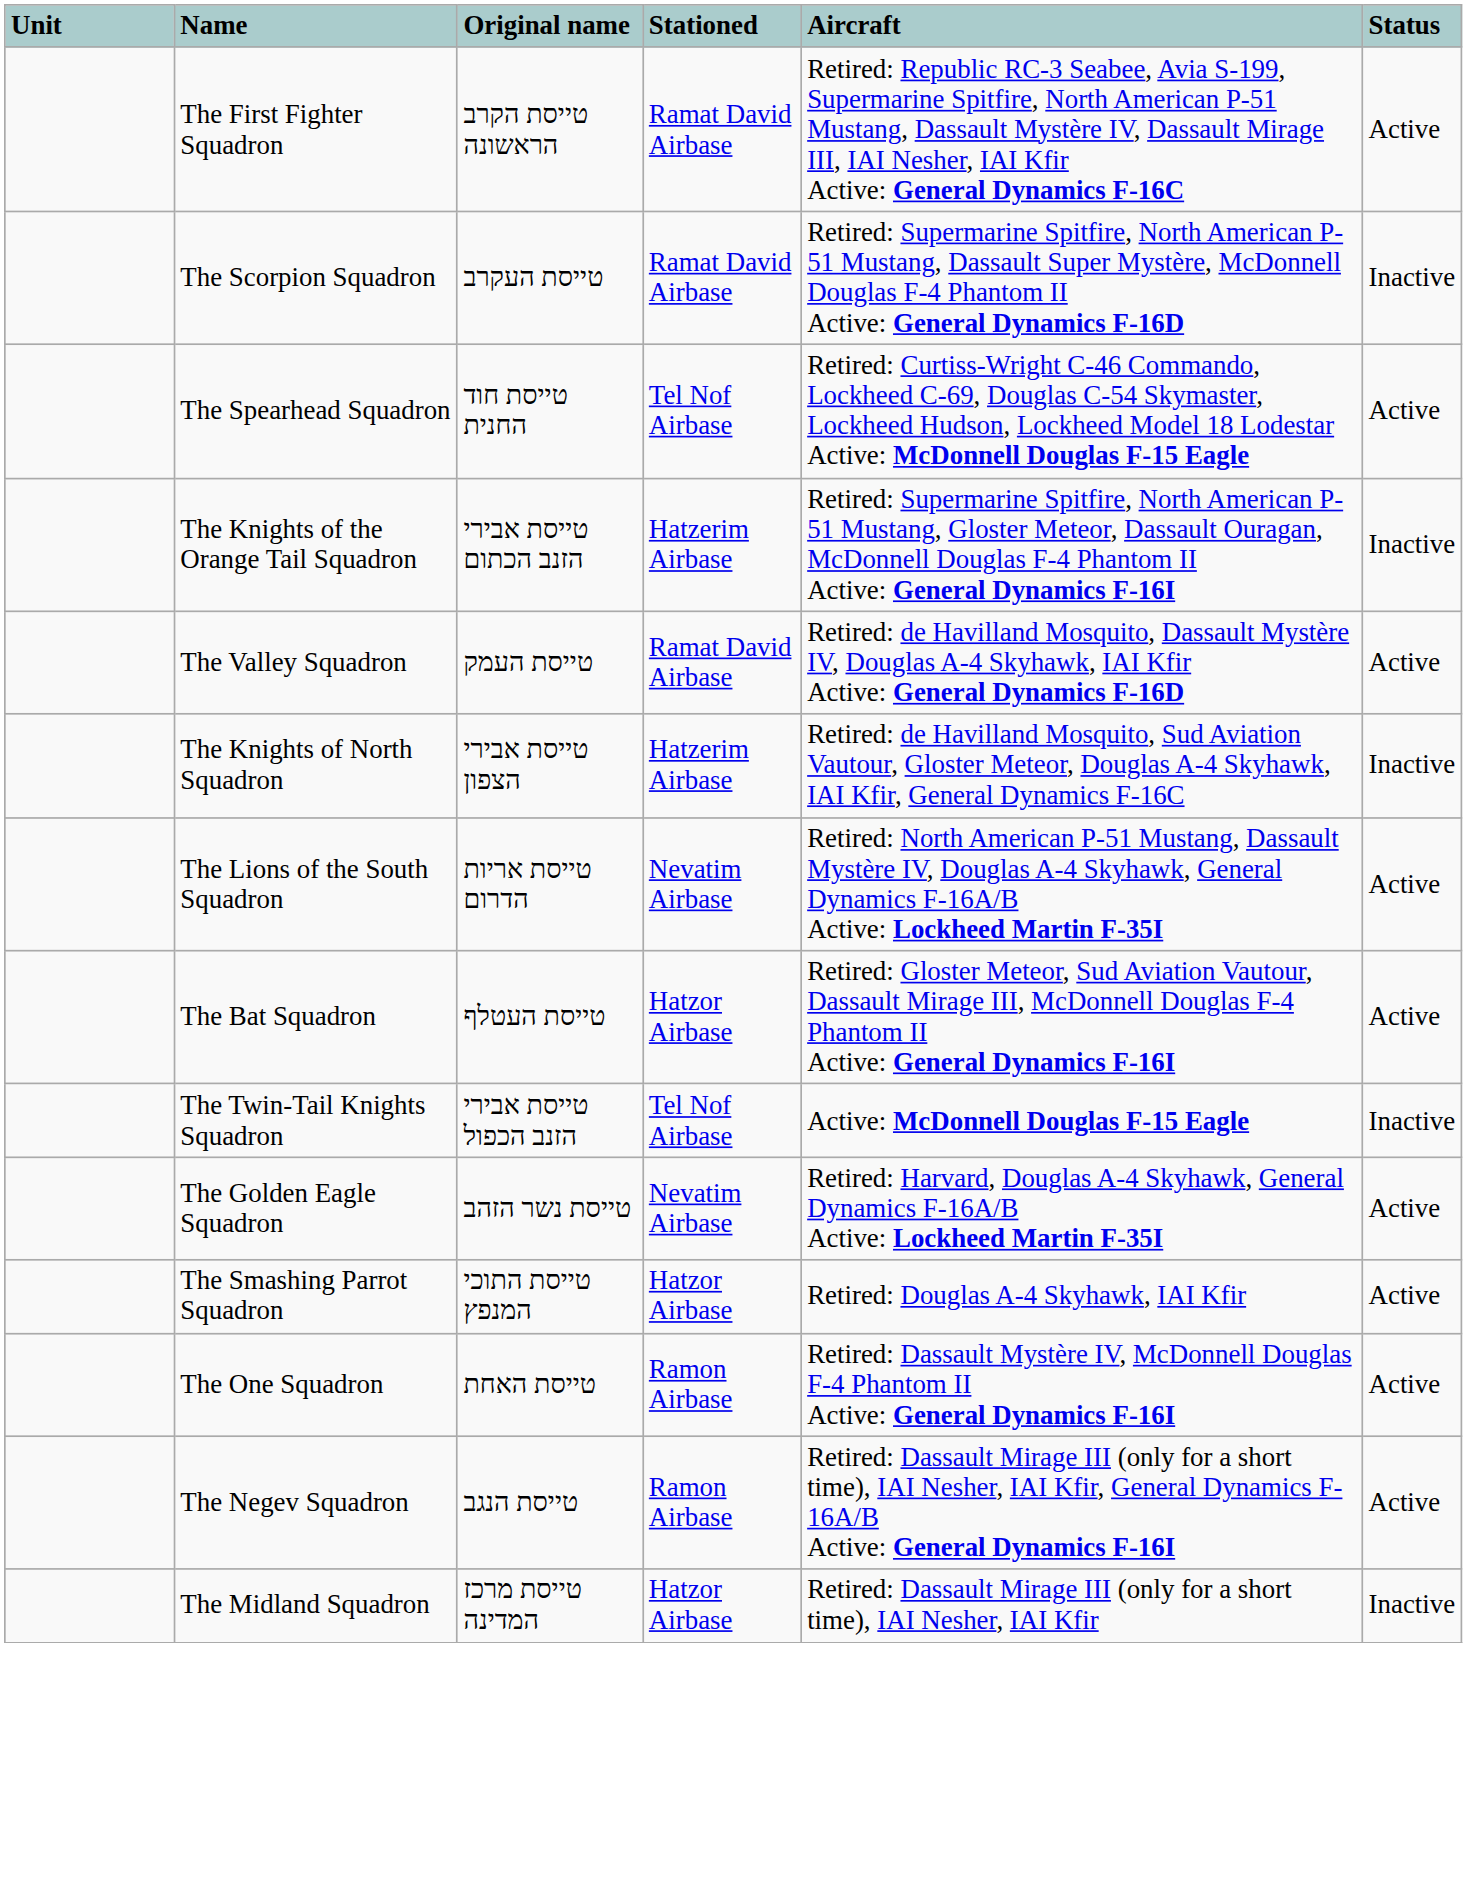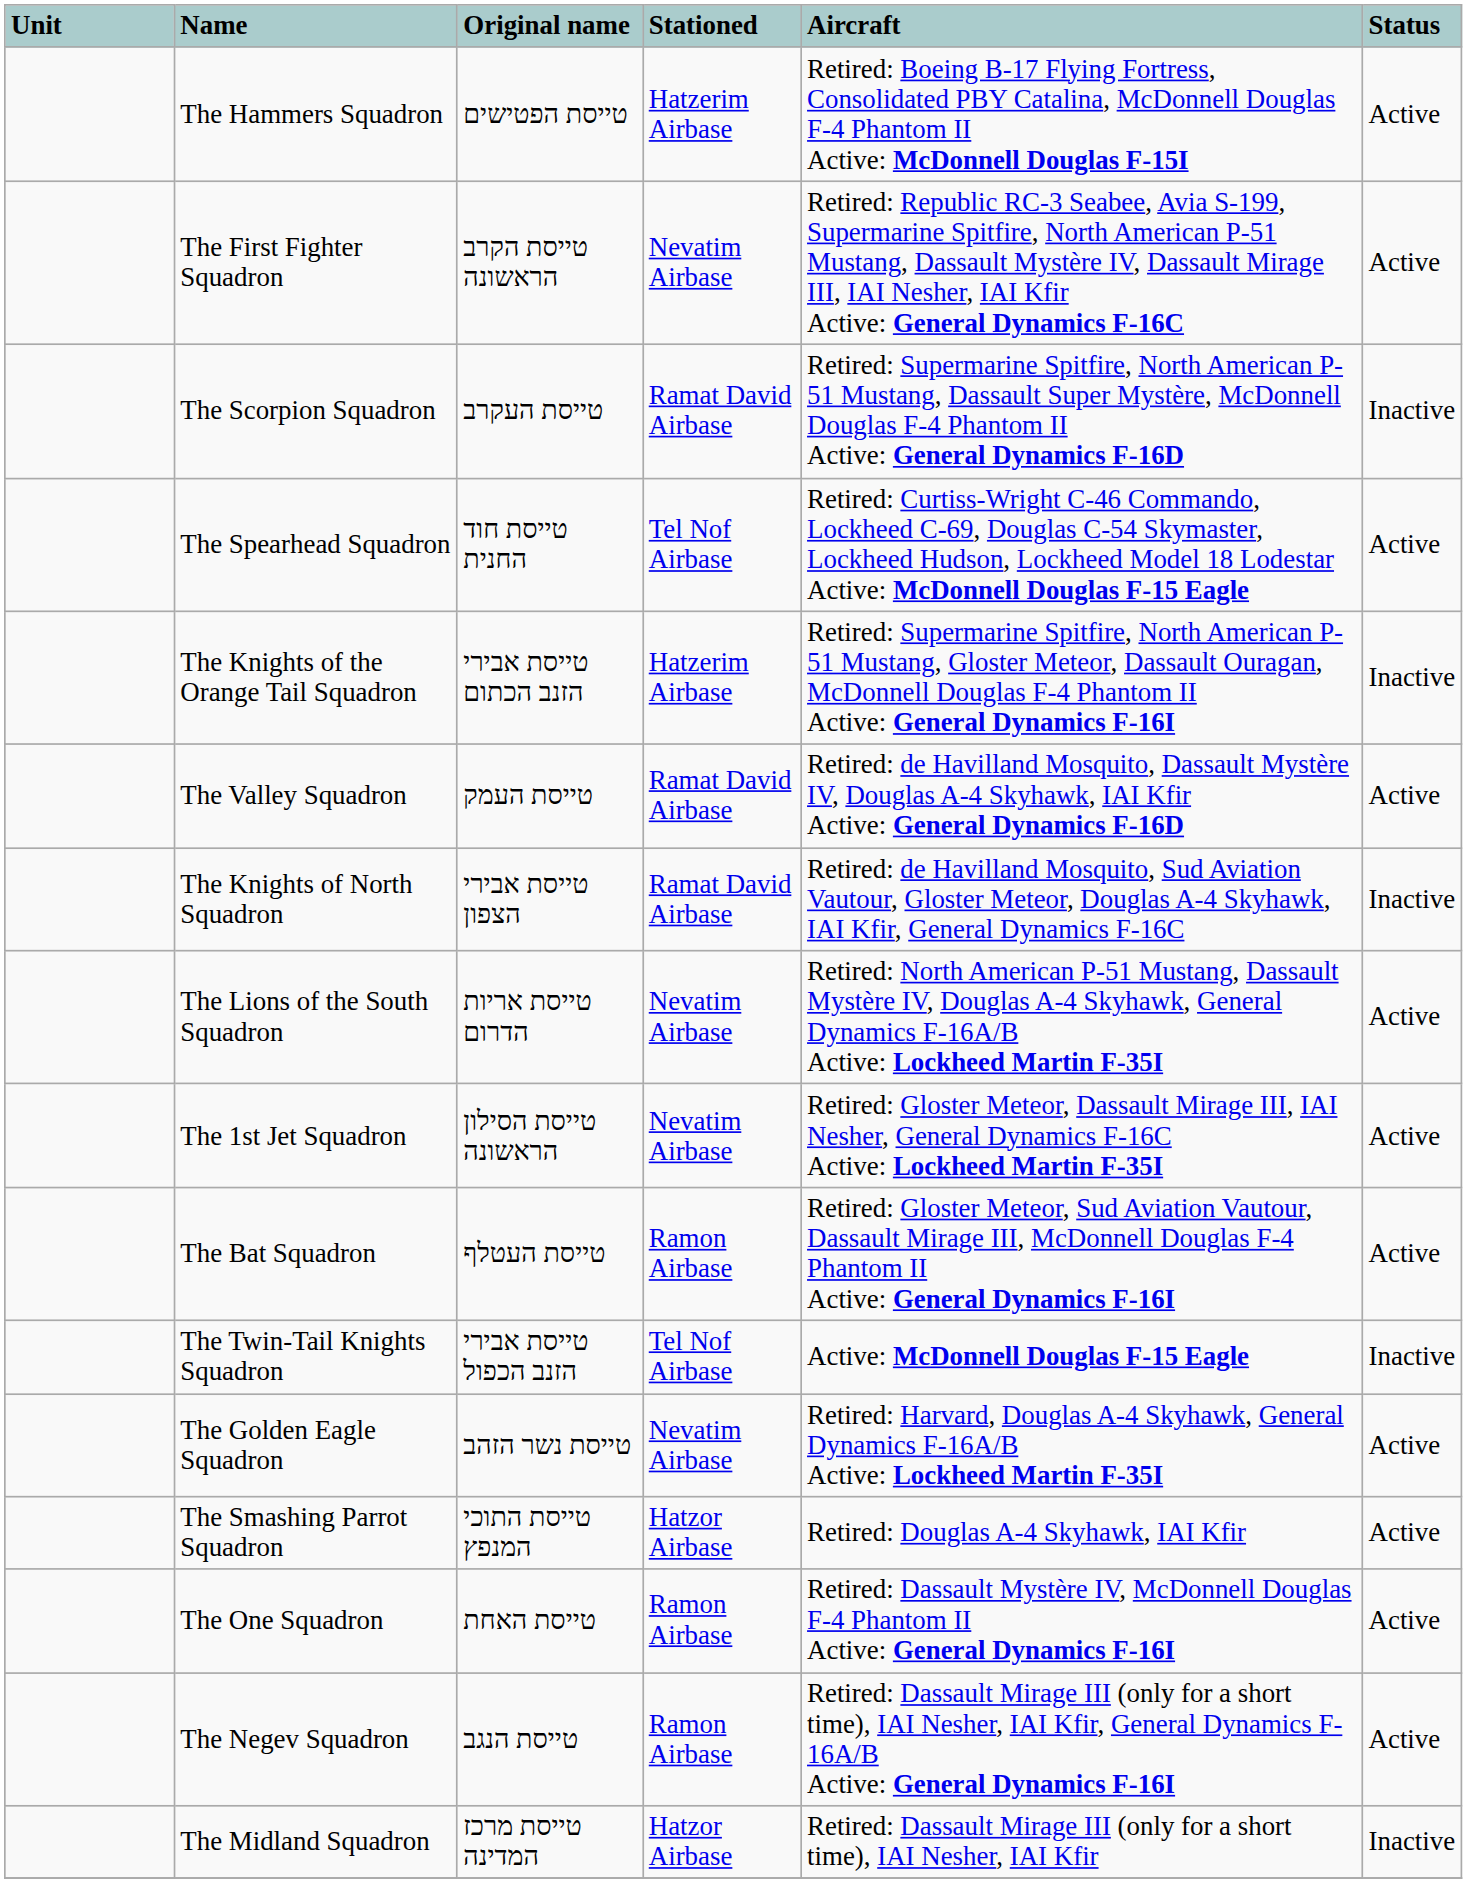 <table class="wikitable">
 <tr>
 <th style="text-align: left; background: #aacccc;" width="12%">Unit</th>
 <th style="text-align: left; background: #aacccc;" width="20%">Name</th>
 <th style="text-align: left; background: #aacccc;" width="13%">Original name</th>
 <th style="text-align: left; background: #aacccc;" width="11%">Stationed</th>
 <th style="text-align: left; background: #aacccc;" width="40%">Aircraft</th>
 <th style="text-align: left; background: #aacccc;" width="5%">Status</th>
 </tr>
 <tr ---->
 <td></td>
+<td>The Hammers Squadron</td>
+<td>טייסת הפטישים</td>
+<td><a href='#'>Hatzerim Airbase</a></td>
+<td>Retired: <a href='#'>Boeing B-17 Flying Fortress</a>, <a href='#'>Consolidated PBY Catalina</a>, <a href='#'>McDonnell Douglas F-4 Phantom II</a><br>Active: <strong><a href='#'>McDonnell Douglas F-15I</a></strong></td>
+<td><span>Active</span></td>
+</tr>
+<tr ---->
+<td></td>
 <td>The First Fighter Squadron</td>
 <td>טייסת הקרב הראשונה</td>
-<td><a href='#'>Ramat David Airbase</a></td>
+<td><a href='#'>Nevatim Airbase</a></td>
 <td>Retired: <a href='#'>Republic RC-3 Seabee</a>, <a href='#'>Avia S-199</a>, <a href='#'>Supermarine Spitfire</a>, <a href='#'>North American P-51 Mustang</a>, <a href='#'>Dassault Mystère IV</a>, <a href='#'>Dassault Mirage III</a>, <a href='#'>IAI Nesher</a>, <a href='#'>IAI Kfir</a><br>Active: <strong><a href='#'>General Dynamics F-16C</a></strong></td>
 <td><span>Active</span></td>
 </tr>
 <tr ---->
 <td></td>
 <td>The Scorpion Squadron</td>
 <td>טייסת העקרב</td>
 <td><a href='#'>Ramat David Airbase</a></td>
 <td>Retired: <a href='#'>Supermarine Spitfire</a>, <a href='#'>North American P-51 Mustang</a>, <a href='#'>Dassault Super Mystère</a>, <a href='#'>McDonnell Douglas F-4 Phantom II</a><br>Active: <strong><a href='#'>General Dynamics F-16D</a></strong></td>
 <td><span>Inactive</span></td>
 </tr>
 <tr ---->
 <td></td>
 <td>The Spearhead Squadron</td>
 <td>טייסת חוד החנית</td>
 <td><a href='#'>Tel Nof Airbase</a></td>
 <td>Retired:  <a href='#'>Curtiss-Wright C-46 Commando</a>, <a href='#'>Lockheed C-69</a>, <a href='#'>Douglas C-54 Skymaster</a>, <a href='#'>Lockheed Hudson</a>, <a href='#'>Lockheed Model 18 Lodestar</a><br>Active: <strong><a href='#'>McDonnell Douglas F-15 Eagle</a></strong></td>
 <td><span>Active</span></td>
 </tr>
 <tr ---->
 <td></td>
 <td>The Knights of the Orange Tail Squadron</td>
 <td>טייסת אבירי הזנב הכתום</td>
 <td><a href='#'>Hatzerim Airbase</a></td>
 <td>Retired:  <a href='#'>Supermarine Spitfire</a>, <a href='#'>North American P-51 Mustang</a>, <a href='#'>Gloster Meteor</a>, <a href='#'>Dassault Ouragan</a>, <a href='#'>McDonnell Douglas F-4 Phantom II</a><br>Active: <strong><a href='#'>General Dynamics F-16I</a></strong></td>
 <td><span>Inactive</span></td>
 </tr>
 <tr ---->
 <td></td>
 <td>The Valley Squadron</td>
 <td>טייסת העמק</td>
 <td><a href='#'>Ramat David Airbase</a></td>
 <td>Retired:  <a href='#'>de Havilland Mosquito</a>, <a href='#'>Dassault Mystère IV</a>, <a href='#'>Douglas A-4 Skyhawk</a>, <a href='#'>IAI Kfir</a><br>Active: <strong><a href='#'>General Dynamics F-16D</a></strong></td>
 <td><span>Active</span></td>
 </tr>
 <tr ---->
 <td></td>
 <td>The Knights of North Squadron</td>
 <td>טייסת אבירי הצפון</td>
-<td><a href='#'>Hatzerim Airbase</a></td>
+<td><a href='#'>Ramat David Airbase</a></td>
 <td>Retired: <a href='#'>de Havilland Mosquito</a>, <a href='#'>Sud Aviation Vautour</a>, <a href='#'>Gloster Meteor</a>, <a href='#'>Douglas A-4 Skyhawk</a>, <a href='#'>IAI Kfir</a>, <a href='#'>General Dynamics F-16C</a></td>
 <td><span>Inactive</span></td>
 </tr>
 <tr ---->
 <td></td>
 <td>The Lions of the South Squadron</td>
 <td>טייסת אריות הדרום</td>
 <td><a href='#'>Nevatim Airbase</a></td>
 <td>Retired: <a href='#'>North American P-51 Mustang</a>, <a href='#'>Dassault Mystère IV</a>, <a href='#'>Douglas A-4 Skyhawk</a>, <a href='#'>General Dynamics F-16A/B</a><br>Active: <strong><a href='#'>Lockheed Martin F-35I</a></strong></td>
 <td><span>Active</span></td>
 </tr>
 <tr ---->
 <td></td>
+<td>The 1st Jet Squadron</td>
+<td>טייסת הסילון הראשונה</td>
+<td><a href='#'>Nevatim Airbase</a></td>
+<td>Retired:  <a href='#'>Gloster Meteor</a>,  <a href='#'>Dassault Mirage III</a>, <a href='#'>IAI Nesher</a>, <a href='#'>General Dynamics F-16C</a><br>Active: <strong><a href='#'>Lockheed Martin F-35I</a></strong></td>
+<td><span>Active</span></td>
+</tr>
+<tr ---->
+<td></td>
 <td>The Bat Squadron</td>
 <td>טייסת העטלף</td>
-<td><a href='#'>Hatzor Airbase</a></td>
+<td><a href='#'>Ramon Airbase</a></td>
 <td>Retired:  <a href='#'>Gloster Meteor</a>, <a href='#'>Sud Aviation Vautour</a>, <a href='#'>Dassault Mirage III</a>, <a href='#'>McDonnell Douglas F-4 Phantom II</a><br>Active: <strong><a href='#'>General Dynamics F-16I</a></strong></td>
 <td><span>Active</span></td>
 </tr>
 <tr ---->
 <td></td>
 <td>The Twin-Tail Knights Squadron</td>
 <td>טייסת אבירי הזנב הכפול</td>
 <td><a href='#'>Tel Nof Airbase</a></td>
 <td>Active: <strong><a href='#'>McDonnell Douglas F-15 Eagle</a></strong></td>
 <td><span>Inactive</span></td>
 </tr>
 <tr ---->
 <td></td>
 <td>The Golden Eagle Squadron</td>
 <td>טייסת נשר הזהב</td>
 <td><a href='#'>Nevatim Airbase</a></td>
 <td>Retired:  <a href='#'>Harvard</a>,  <a href='#'>Douglas A-4 Skyhawk</a>, <a href='#'>General Dynamics F-16A/B</a><br>Active: <strong><a href='#'>Lockheed Martin F-35I</a></strong></td>
 <td><span>Active</span></td>
 </tr>
 <tr ---->
 <td></td>
 <td>The Smashing Parrot Squadron</td>
 <td>טייסת התוכי המנפץ</td>
 <td><a href='#'>Hatzor Airbase</a></td>
 <td>Retired: <a href='#'>Douglas A-4 Skyhawk</a>, <a href='#'>IAI Kfir</a></td>
 <td><span>Active</span></td>
 </tr>
 <tr ---->
 <td></td>
 <td>The One Squadron</td>
 <td>טייסת האחת</td>
 <td><a href='#'>Ramon Airbase</a></td>
 <td>Retired:  <a href='#'>Dassault Mystère IV</a>, <a href='#'>McDonnell Douglas F-4 Phantom II</a><br>Active: <strong><a href='#'>General Dynamics F-16I</a></strong></td>
 <td><span>Active</span></td>
 </tr>
 <tr ---->
 <td></td>
 <td>The Negev Squadron</td>
 <td>טייסת הנגב</td>
 <td><a href='#'>Ramon Airbase</a></td>
 <td>Retired:  <a href='#'>Dassault Mirage III</a> (only for a short time), <a href='#'>IAI Nesher</a>, <a href='#'>IAI Kfir</a>, <a href='#'>General Dynamics F-16A/B</a><br>Active: <strong><a href='#'>General Dynamics F-16I</a></strong></td>
 <td><span>Active</span></td>
 </tr>
 <tr ---->
 <td></td>
 <td>The Midland Squadron</td>
 <td>טייסת מרכז המדינה</td>
 <td><a href='#'>Hatzor Airbase</a></td>
 <td>Retired:  <a href='#'>Dassault Mirage III</a> (only for a short time), <a href='#'>IAI Nesher</a>, <a href='#'>IAI Kfir</a></td>
 <td><span>Inactive</span></td>
 </tr>
 <tr ---->
 </tr>
 </table>
